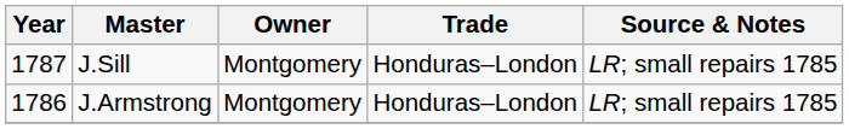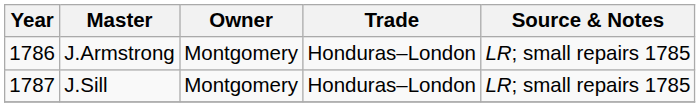 <table class=" wikitable">
 <tr>
 <th>Year</th>
 <th>Master</th>
 <th>Owner</th>
 <th>Trade</th>
 <th>Source & Notes</th>
 </tr>
 <tr>
+<td>1786</td>
+<td>J.Armstrong</td>
+<td>Montgomery</td>
+<td>Honduras–London</td>
+<td><em>LR</em>; small repairs 1785</td>
+</tr>
+<tr>
 <td>1787</td>
 <td>J.Sill</td>
 <td>Montgomery</td>
 <td>Honduras–London</td>
 <td><em>LR</em>; small repairs 1785</td>
 </tr>
 <tr>
-<td>1786</td>
-<td>J.Armstrong</td>
-<td>Montgomery</td>
-<td>Honduras–London</td>
-<td><em>LR</em>; small repairs 1785</td>
-</tr>
-<tr>
 </tr>
 </table>
